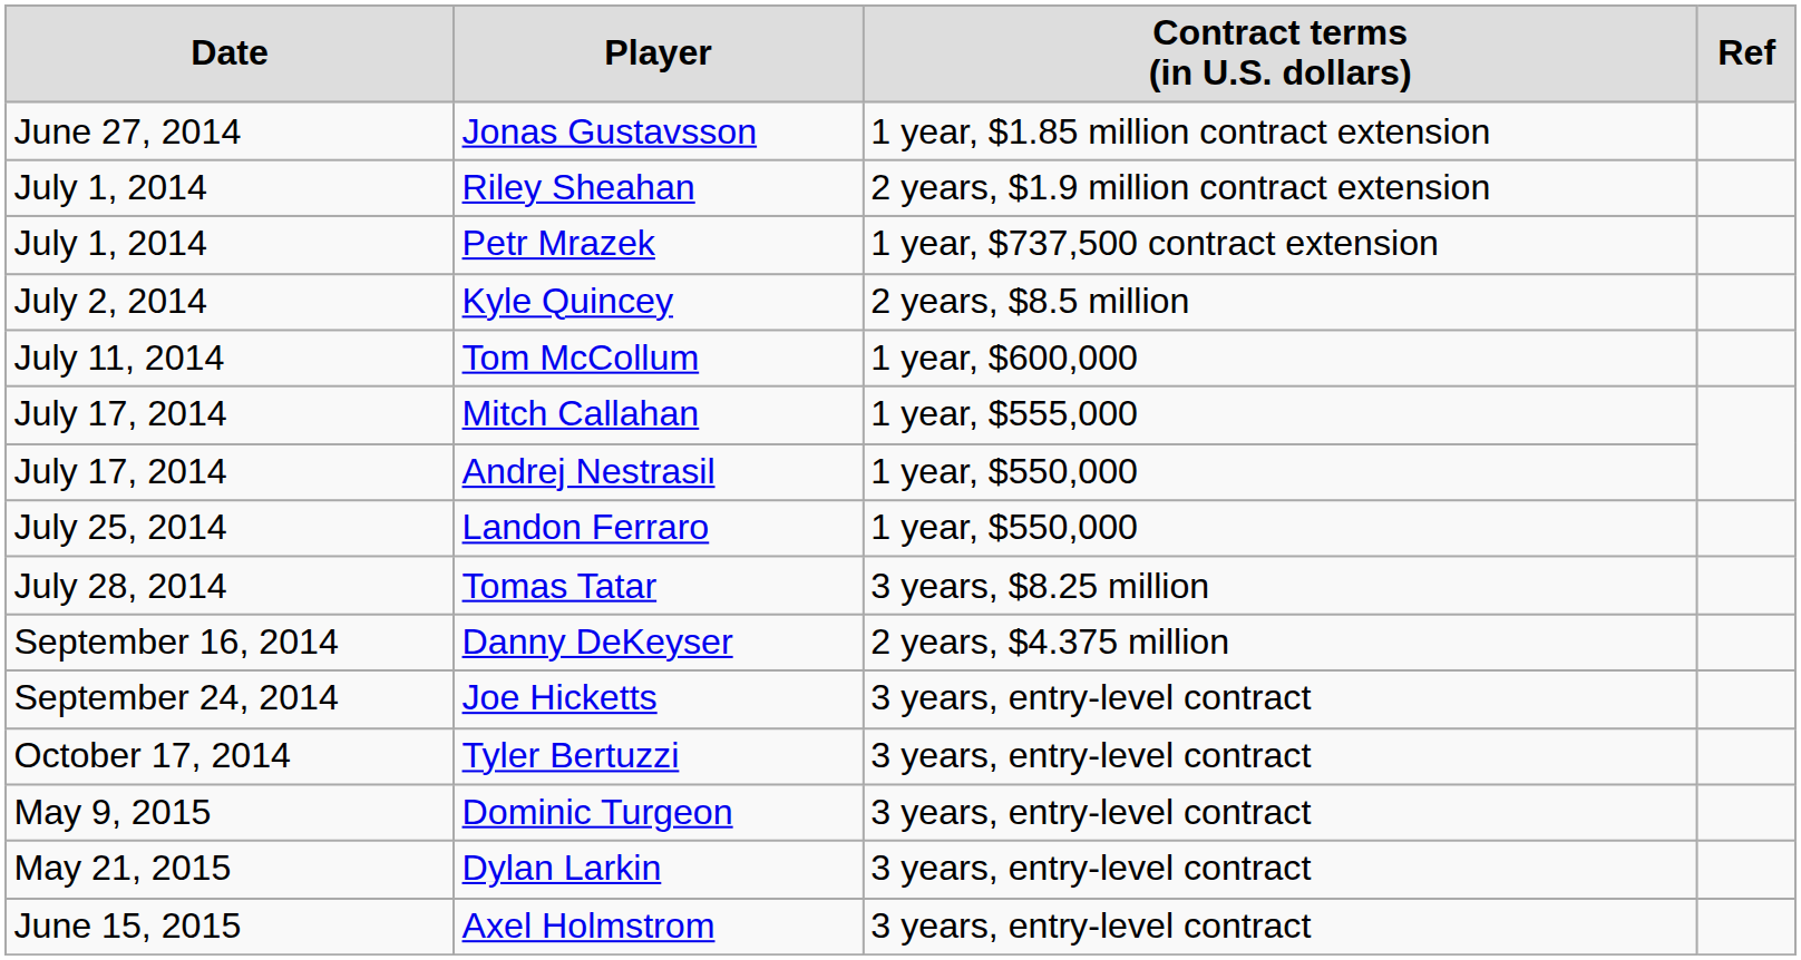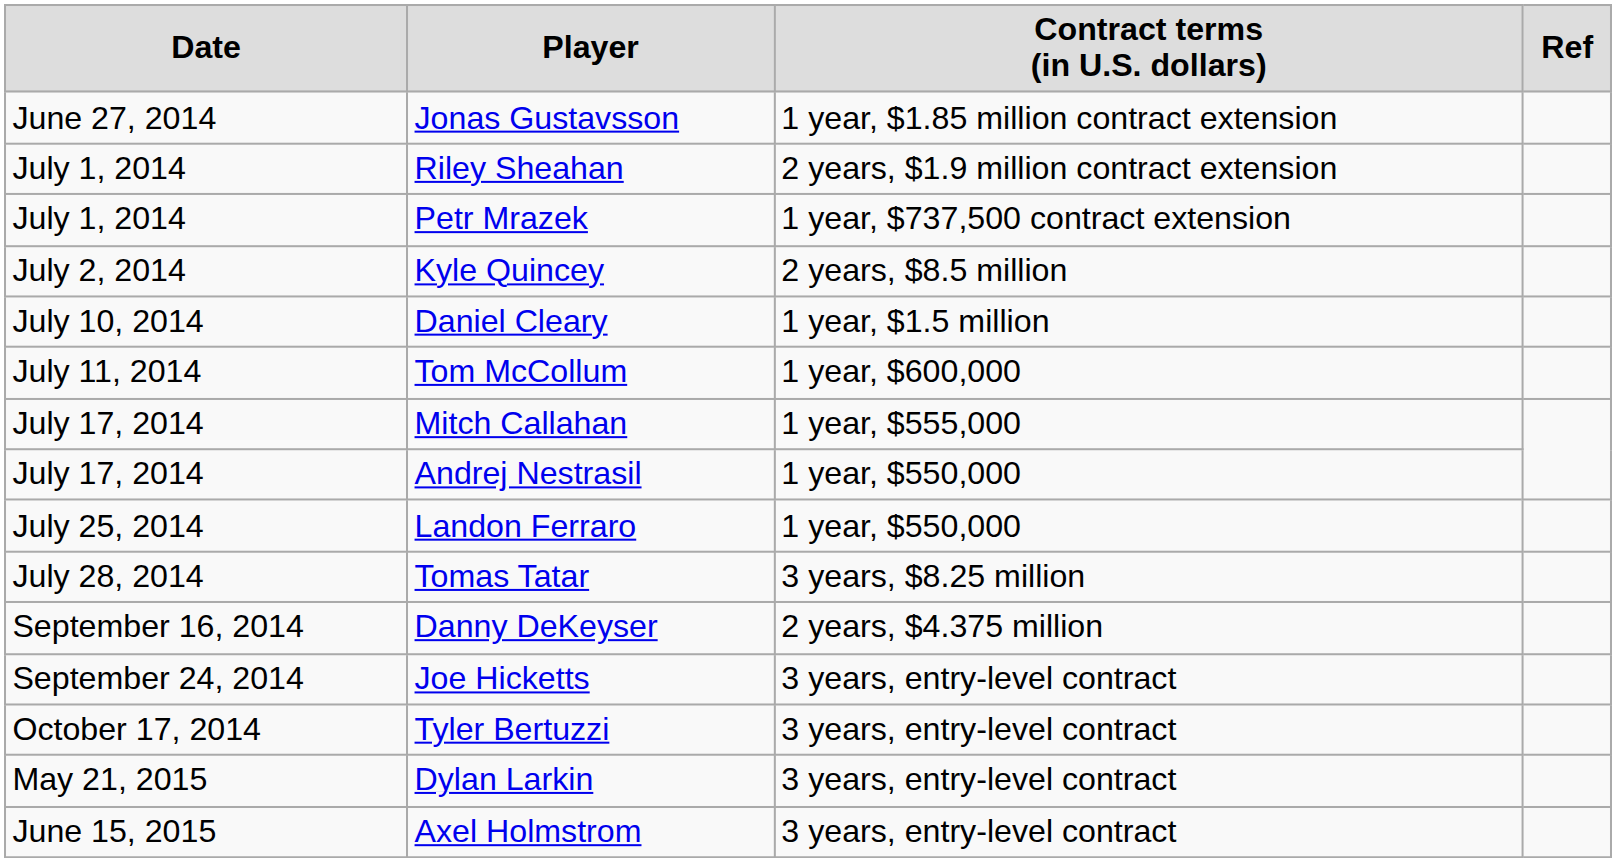 <table class="wikitable" style="border-collapse: collapse; width: 50em; padding: 3;">
 <tr align="center" bgcolor="#dddddd">
 <td><strong>Date</strong></td>
 <td><strong>Player</strong></td>
 <td><strong>Contract terms</strong><br><strong>(in U.S. dollars)</strong></td>
 <td><strong>Ref</strong></td>
 </tr>
 <tr>
 <td>June 27, 2014</td>
 <td><a href='#'>Jonas Gustavsson</a></td>
 <td>1 year, $1.85 million contract extension</td>
 <td></td>
 </tr>
 <tr>
 <td>July 1, 2014</td>
 <td><a href='#'>Riley Sheahan</a></td>
 <td>2 years, $1.9 million contract extension</td>
 <td></td>
 </tr>
 <tr>
 <td>July 1, 2014</td>
 <td><a href='#'>Petr Mrazek</a></td>
 <td>1 year, $737,500 contract extension</td>
 <td></td>
 </tr>
 <tr>
 <td>July 2, 2014</td>
 <td><a href='#'>Kyle Quincey</a></td>
 <td>2 years, $8.5 million</td>
+<td></td>
+</tr>
+<tr>
+<td>July 10, 2014</td>
+<td><a href='#'>Daniel Cleary</a></td>
+<td>1 year, $1.5 million</td>
 <td></td>
 </tr>
 <tr>
 <td>July 11, 2014</td>
 <td><a href='#'>Tom McCollum</a></td>
 <td>1 year, $600,000</td>
 <td></td>
 </tr>
 <tr>
 <td>July 17, 2014</td>
 <td><a href='#'>Mitch Callahan</a></td>
 <td>1 year, $555,000</td>
 <td rowspan="2"></td>
 </tr>
 <tr>
 <td>July 17, 2014</td>
 <td><a href='#'>Andrej Nestrasil</a></td>
 <td>1 year, $550,000</td>
 </tr>
 <tr>
 <td>July 25, 2014</td>
 <td><a href='#'>Landon Ferraro</a></td>
 <td>1 year, $550,000</td>
 <td></td>
 </tr>
 <tr>
 <td>July 28, 2014</td>
 <td><a href='#'>Tomas Tatar</a></td>
 <td>3 years, $8.25 million</td>
 <td></td>
 </tr>
 <tr>
 <td>September 16, 2014</td>
 <td><a href='#'>Danny DeKeyser</a></td>
 <td>2 years, $4.375 million</td>
 <td></td>
 </tr>
 <tr>
 <td>September 24, 2014</td>
 <td><a href='#'>Joe Hicketts</a></td>
 <td>3 years, entry-level contract</td>
 <td></td>
 </tr>
 <tr>
 <td>October 17, 2014</td>
 <td><a href='#'>Tyler Bertuzzi</a></td>
 <td>3 years, entry-level contract</td>
 <td></td>
 </tr>
 <tr>
-<td>May 9, 2015</td>
-<td><a href='#'>Dominic Turgeon</a></td>
-<td>3 years, entry-level contract</td>
-<td></td>
-</tr>
-<tr>
 <td>May 21, 2015</td>
 <td><a href='#'>Dylan Larkin</a></td>
 <td>3 years, entry-level contract</td>
 <td></td>
 </tr>
 <tr>
 <td>June 15, 2015</td>
 <td><a href='#'>Axel Holmstrom</a></td>
 <td>3 years, entry-level contract</td>
 <td></td>
 </tr>
 </table>
